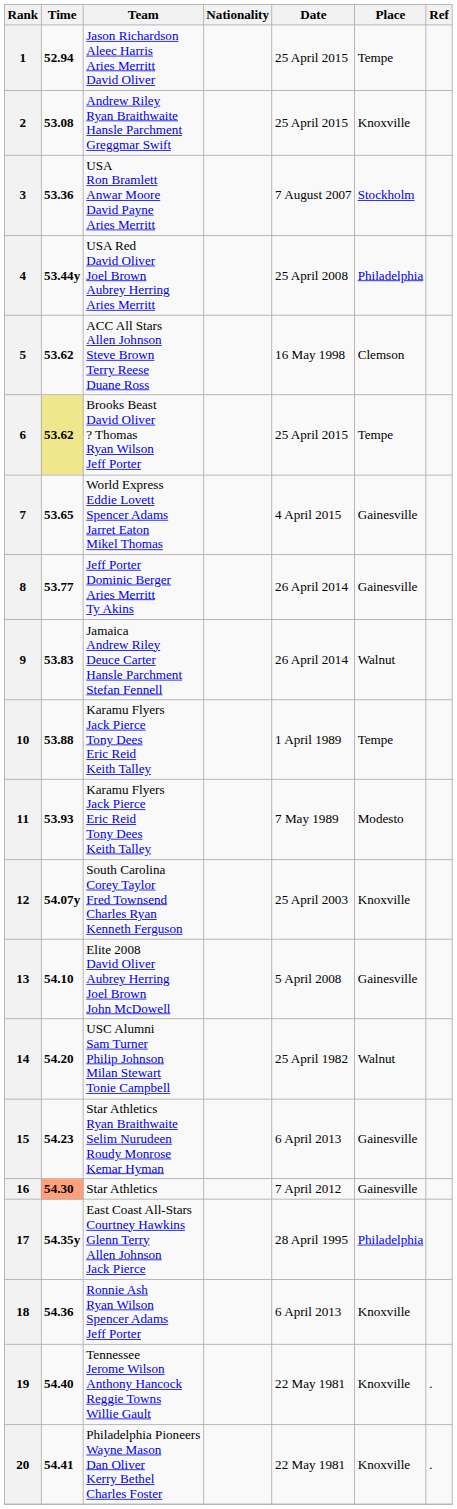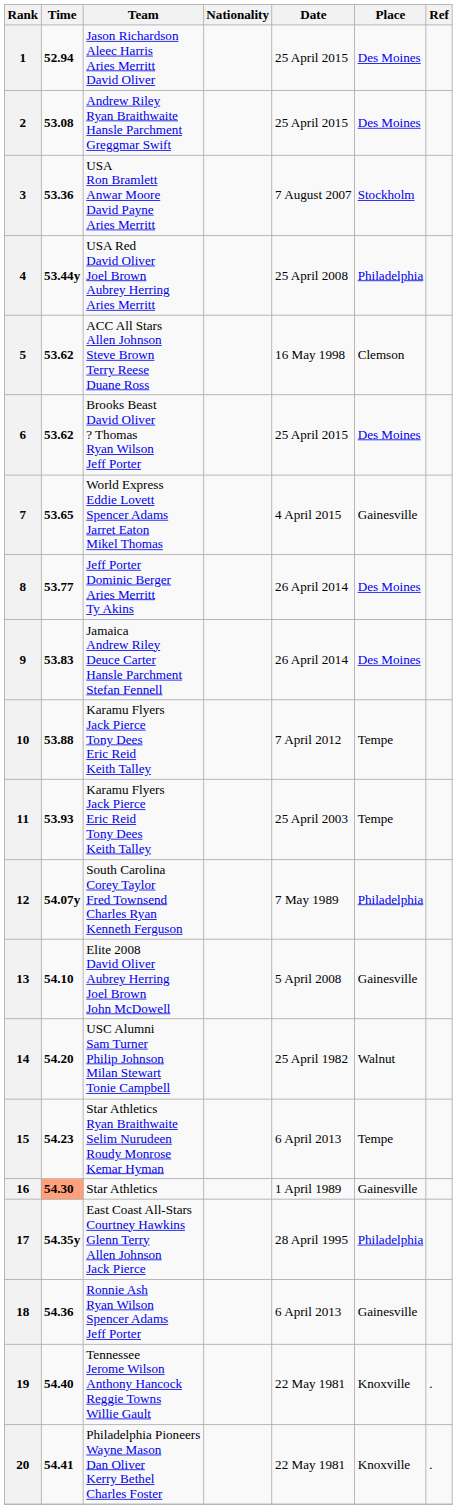 <table class="wikitable">
 <tr>
 <th>Rank</th>
 <th>Time</th>
 <th>Team</th>
 <th>Nationality</th>
 <th>Date</th>
 <th>Place</th>
 <th>Ref</th>
 </tr>
 <tr>
 <th>1</th>
 <td><strong>52.94</strong></td>
 <td><a href='#'>Jason Richardson</a><br><a href='#'>Aleec Harris</a><br><a href='#'>Aries Merritt</a><br><a href='#'>David Oliver</a></td>
 <td></td>
 <td>25 April 2015</td>
-<td>Tempe</td>
+<td><a href='#'>Des Moines</a></td>
 <td></td>
 </tr>
 <tr>
 <th>2</th>
 <td><strong>53.08</strong></td>
 <td><a href='#'>Andrew Riley</a><br><a href='#'>Ryan Braithwaite</a><br><a href='#'>Hansle Parchment</a><br><a href='#'>Greggmar Swift</a></td>
 <td><br><br><br></td>
 <td>25 April 2015</td>
-<td>Knoxville</td>
+<td><a href='#'>Des Moines</a></td>
 <td></td>
 </tr>
 <tr>
 <th>3</th>
 <td><strong>53.36</strong></td>
 <td>USA<br><a href='#'>Ron Bramlett</a><br><a href='#'>Anwar Moore</a><br><a href='#'>David Payne</a><br><a href='#'>Aries Merritt</a></td>
 <td></td>
 <td>7 August 2007</td>
 <td><a href='#'>Stockholm</a></td>
 <td></td>
 </tr>
 <tr>
 <th>4</th>
 <td><strong>53.44y</strong></td>
 <td>USA Red<br><a href='#'>David Oliver</a><br><a href='#'>Joel Brown</a><br><a href='#'>Aubrey Herring</a><br><a href='#'>Aries Merritt</a></td>
 <td></td>
 <td>25 April 2008</td>
 <td><a href='#'>Philadelphia</a></td>
 <td></td>
 </tr>
 <tr>
 <th>5</th>
 <td><strong>53.62</strong></td>
 <td>ACC All Stars<br><a href='#'>Allen Johnson</a><br><a href='#'>Steve Brown</a><br><a href='#'>Terry Reese</a><br><a href='#'>Duane Ross</a></td>
 <td><br><br><br><br></td>
 <td>16 May 1998</td>
 <td>Clemson</td>
 <td></td>
 </tr>
 <tr>
 <th>6</th>
-<td style="background: khaki;"><strong>53.62</strong></td>
+<td><strong>53.62</strong></td>
 <td>Brooks Beast<br><a href='#'>David Oliver</a><br>? Thomas<br><a href='#'>Ryan Wilson</a><br><a href='#'>Jeff Porter</a></td>
 <td></td>
 <td>25 April 2015</td>
-<td>Tempe</td>
+<td><a href='#'>Des Moines</a></td>
 <td></td>
 </tr>
 <tr>
 <th>7</th>
 <td><strong>53.65</strong></td>
 <td>World Express<br><a href='#'>Eddie Lovett</a><br><a href='#'>Spencer Adams</a><br><a href='#'>Jarret Eaton</a><br><a href='#'>Mikel Thomas</a></td>
 <td><br><br><br><br></td>
 <td>4 April 2015</td>
 <td>Gainesville</td>
 <td></td>
 </tr>
 <tr>
 <th>8</th>
 <td><strong>53.77</strong></td>
 <td><a href='#'>Jeff Porter</a><br><a href='#'>Dominic Berger</a><br><a href='#'>Aries Merritt</a><br><a href='#'>Ty Akins</a></td>
 <td><br><br><br></td>
 <td>26 April 2014</td>
-<td>Gainesville</td>
+<td><a href='#'>Des Moines</a></td>
 <td></td>
 </tr>
 <tr>
 <th>9</th>
 <td><strong>53.83</strong></td>
 <td>Jamaica<br><a href='#'>Andrew Riley</a><br><a href='#'>Deuce Carter</a><br><a href='#'>Hansle Parchment</a><br><a href='#'>Stefan Fennell</a></td>
 <td></td>
 <td>26 April 2014</td>
-<td>Walnut</td>
+<td><a href='#'>Des Moines</a></td>
 <td></td>
 </tr>
 <tr>
 <th>10</th>
 <td><strong>53.88</strong></td>
 <td>Karamu Flyers<br><a href='#'>Jack Pierce</a><br><a href='#'>Tony Dees</a><br><a href='#'>Eric Reid</a><br><a href='#'>Keith Talley</a></td>
 <td></td>
-<td>1 April 1989</td>
+<td>7 April 2012</td>
 <td>Tempe</td>
 <td></td>
 </tr>
 <tr>
 <th>11</th>
 <td><strong>53.93</strong></td>
 <td>Karamu Flyers<br><a href='#'>Jack Pierce</a><br><a href='#'>Eric Reid</a><br><a href='#'>Tony Dees</a><br><a href='#'>Keith Talley</a></td>
 <td></td>
-<td>7 May 1989</td>
-<td>Modesto</td>
+<td>25 April 2003</td>
+<td>Tempe</td>
 <td></td>
 </tr>
 <tr>
 <th>12</th>
 <td><strong>54.07y</strong></td>
 <td>South Carolina<br><a href='#'>Corey Taylor</a><br><a href='#'>Fred Townsend</a><br><a href='#'>Charles Ryan</a><br><a href='#'>Kenneth Ferguson</a></td>
 <td></td>
-<td>25 April 2003</td>
-<td>Knoxville</td>
+<td>7 May 1989</td>
+<td><a href='#'>Philadelphia</a></td>
 <td></td>
 </tr>
 <tr>
 <th>13</th>
 <td><strong>54.10</strong></td>
 <td>Elite 2008<br><a href='#'>David Oliver</a><br><a href='#'>Aubrey Herring</a><br><a href='#'>Joel Brown</a><br><a href='#'>John McDowell</a></td>
 <td></td>
 <td>5 April 2008</td>
 <td>Gainesville</td>
 <td></td>
 </tr>
 <tr>
 <th>14</th>
 <td><strong>54.20</strong></td>
 <td>USC Alumni<br><a href='#'>Sam Turner</a><br><a href='#'>Philip Johnson</a><br><a href='#'>Milan Stewart</a><br><a href='#'>Tonie Campbell</a></td>
 <td></td>
 <td>25 April 1982</td>
 <td>Walnut</td>
 <td></td>
 </tr>
 <tr>
 <th>15</th>
 <td><strong>54.23</strong></td>
 <td>Star Athletics<br><a href='#'>Ryan Braithwaite</a><br><a href='#'>Selim Nurudeen</a><br><a href='#'>Roudy Monrose</a><br><a href='#'>Kemar Hyman</a></td>
 <td><br><br><br><br></td>
 <td>6 April 2013</td>
-<td>Gainesville</td>
+<td>Tempe</td>
 <td></td>
 </tr>
 <tr>
 <th>16</th>
 <td style="background: lightsalmon;"><strong>54.30</strong></td>
 <td>Star Athletics</td>
 <td></td>
-<td>7 April 2012</td>
+<td>1 April 1989</td>
 <td>Gainesville</td>
 <td></td>
 </tr>
 <tr>
 <th>17</th>
 <td><strong>54.35y</strong></td>
 <td>East Coast All-Stars<br><a href='#'>Courtney Hawkins</a><br><a href='#'>Glenn Terry</a><br><a href='#'>Allen Johnson</a><br><a href='#'>Jack Pierce</a></td>
 <td></td>
 <td>28 April 1995</td>
 <td><a href='#'>Philadelphia</a></td>
 <td></td>
 </tr>
 <tr>
 <th>18</th>
 <td><strong>54.36</strong></td>
 <td><a href='#'>Ronnie Ash</a><br><a href='#'>Ryan Wilson</a><br><a href='#'>Spencer Adams</a><br><a href='#'>Jeff Porter</a></td>
 <td><br><br><br><br></td>
 <td>6 April 2013</td>
-<td>Knoxville</td>
+<td>Gainesville</td>
 <td></td>
 </tr>
 <tr>
 <th>19</th>
 <td><strong>54.40</strong></td>
 <td>Tennessee<br><a href='#'>Jerome Wilson</a><br><a href='#'>Anthony Hancock</a><br><a href='#'>Reggie Towns</a><br><a href='#'>Willie Gault</a></td>
 <td></td>
 <td>22 May 1981</td>
 <td>Knoxville</td>
 <td>.</td>
 </tr>
 <tr>
 <th>20</th>
 <td><strong>54.41</strong></td>
 <td>Philadelphia Pioneers<br><a href='#'>Wayne Mason</a><br><a href='#'>Dan Oliver</a><br><a href='#'>Kerry Bethel</a><br><a href='#'>Charles Foster</a></td>
 <td></td>
 <td>22 May 1981</td>
 <td>Knoxville</td>
 <td>.</td>
 </tr>
 <tr>
 </tr>
 </table>
